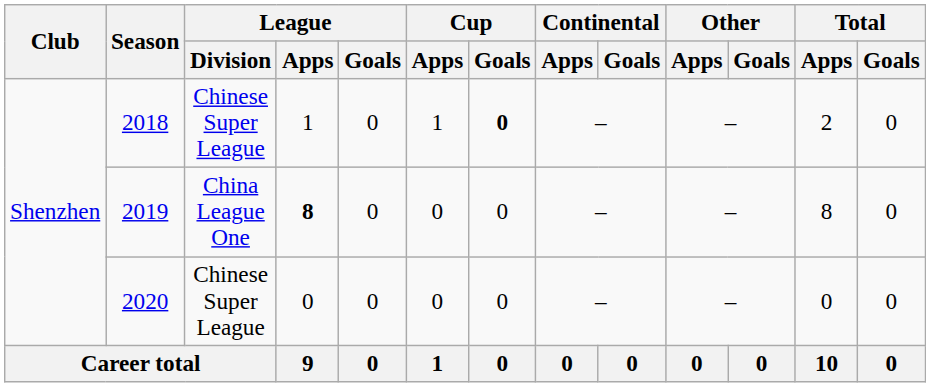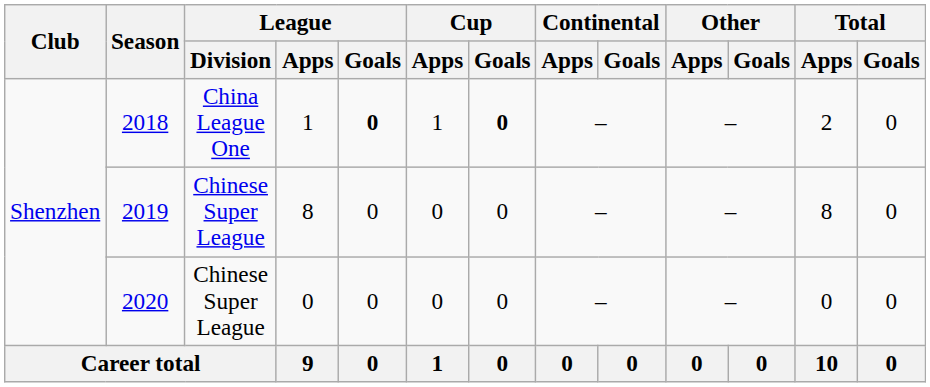 <table class="wikitable" style="text-align: center">
 <tr>
 <th rowspan="2">Club</th>
 <th rowspan="2">Season</th>
 <th colspan="3">League</th>
 <th colspan="2">Cup</th>
 <th colspan="2">Continental</th>
 <th colspan="2">Other</th>
 <th colspan="2">Total</th>
 </tr>
 <tr>
 <th>Division</th>
 <th>Apps</th>
 <th>Goals</th>
 <th>Apps</th>
 <th>Goals</th>
 <th>Apps</th>
 <th>Goals</th>
 <th>Apps</th>
 <th>Goals</th>
 <th>Apps</th>
 <th>Goals</th>
 </tr>
 <tr>
 <td rowspan="3"><a href='#'>Shenzhen</a></td>
 <td><a href='#'>2018</a></td>
-<td><a href='#'>Chinese Super League</a></td>
+<td><a href='#'>China League One</a></td>
 <td>1</td>
-<td>0</td>
+<td><strong>0</strong></td>
 <td>1</td>
 <td><strong>0</strong></td>
 <td colspan="2">–</td>
 <td colspan="2">–</td>
 <td>2</td>
 <td>0</td>
 </tr>
 <tr>
 <td><a href='#'>2019</a></td>
-<td><a href='#'>China League One</a></td>
-<td><strong>8</strong></td>
+<td><a href='#'>Chinese Super League</a></td>
+<td>8</td>
 <td>0</td>
 <td>0</td>
 <td>0</td>
 <td colspan="2">–</td>
 <td colspan="2">–</td>
 <td>8</td>
 <td>0</td>
 </tr>
 <tr>
 <td><a href='#'>2020</a></td>
 <td>Chinese Super League</td>
 <td>0</td>
 <td>0</td>
 <td>0</td>
 <td>0</td>
 <td colspan="2">–</td>
 <td colspan="2">–</td>
 <td>0</td>
 <td>0</td>
 </tr>
 <tr>
 <th colspan=3>Career total</th>
 <th>9</th>
 <th>0</th>
 <th>1</th>
 <th>0</th>
 <th>0</th>
 <th>0</th>
 <th>0</th>
 <th>0</th>
 <th>10</th>
 <th>0</th>
 </tr>
 </table>
